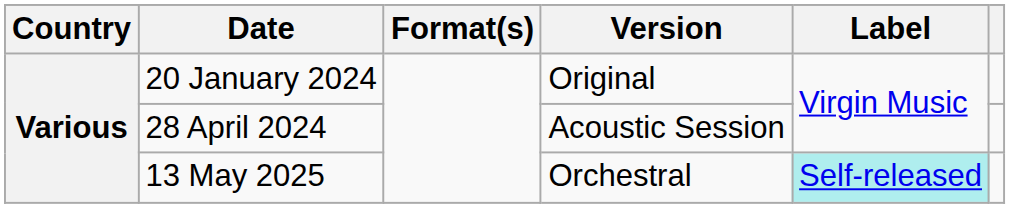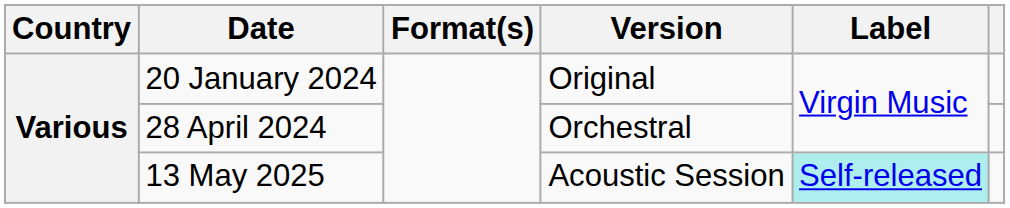 <table class="wikitable plainrowheaders">
 <tr>
 <th scope="col">Country</th>
 <th scope="col">Date</th>
 <th scope="col">Format(s)</th>
 <th scope="col">Version</th>
 <th scope="col">Label</th>
 <th scope="col"></th>
 </tr>
 <tr>
 <th scope="row" rowspan="3">Various</th>
 <td>20 January 2024</td>
 <td rowspan="3"></td>
 <td>Original</td>
 <td rowspan="2"><a href='#'>Virgin Music</a></td>
 <td></td>
 </tr>
 <tr>
 <td>28 April 2024</td>
-<td>Acoustic Session</td>
+<td>Orchestral</td>
 <td></td>
 </tr>
 <tr>
 <td>13 May 2025</td>
-<td>Orchestral</td>
+<td>Acoustic Session</td>
 <td style="background: paleturquoise;"><a href='#'>Self-released</a></td>
 <td></td>
 </tr>
 </table>
